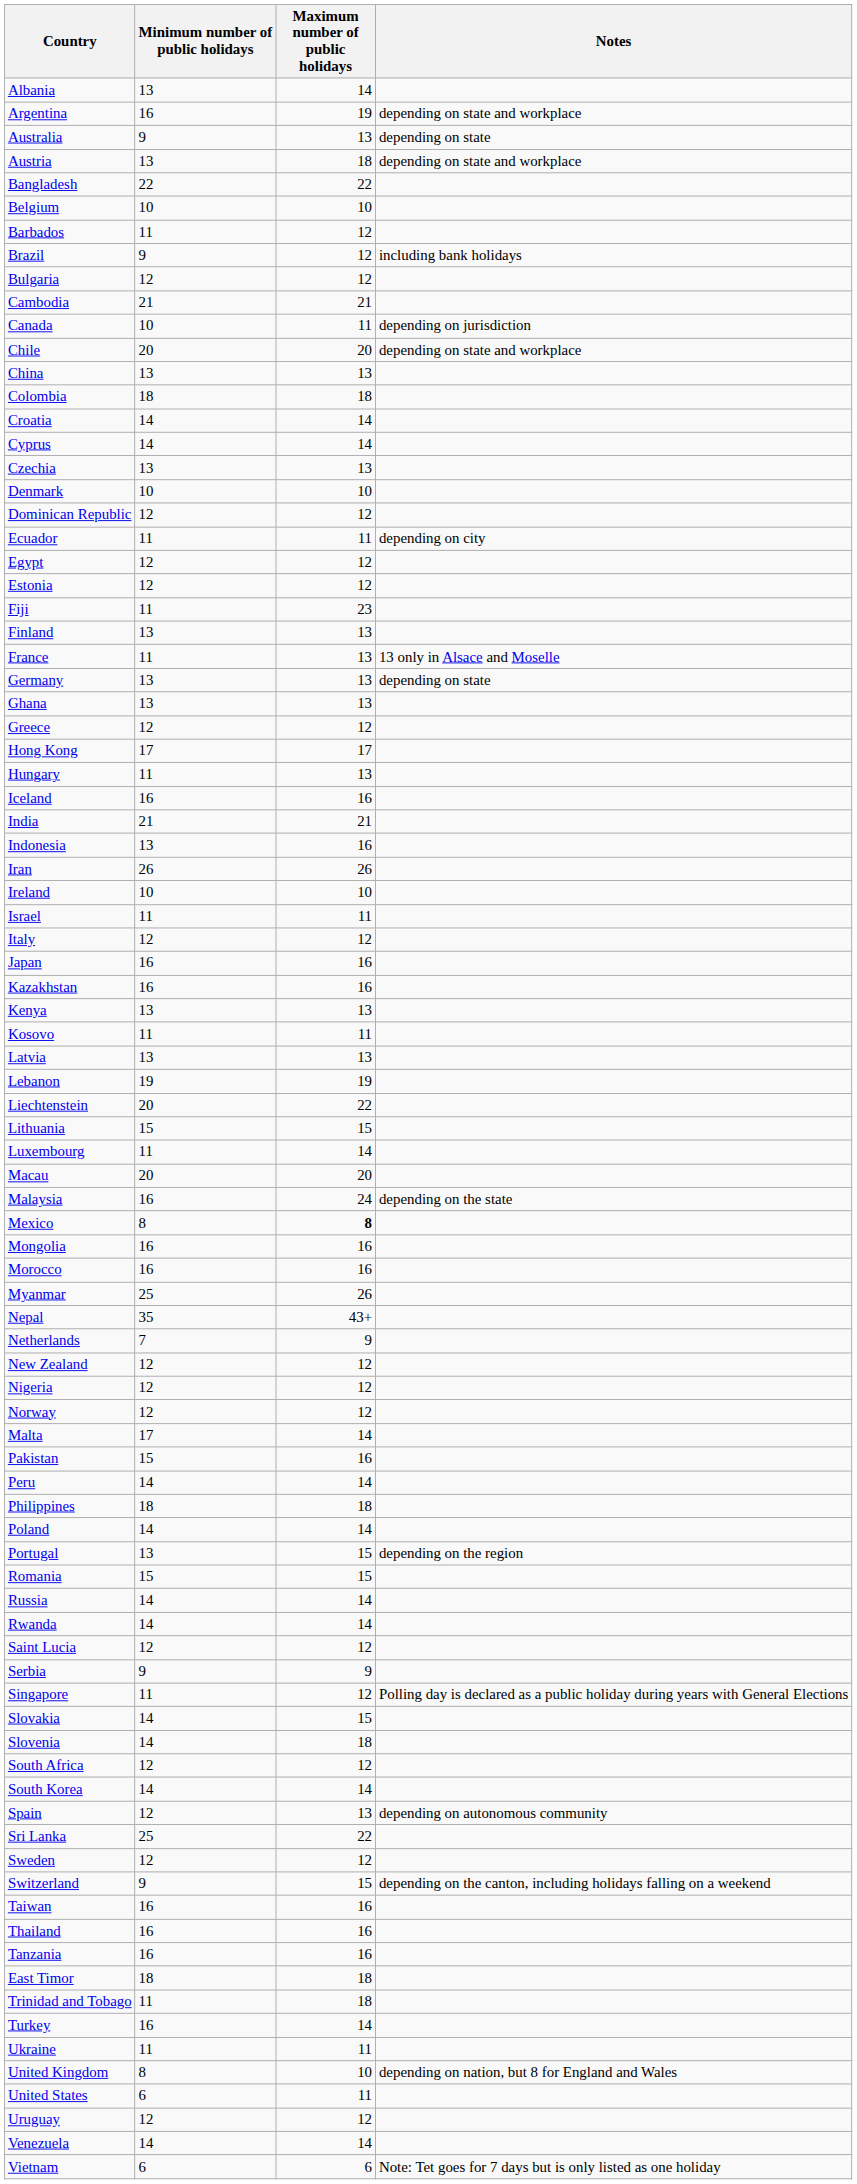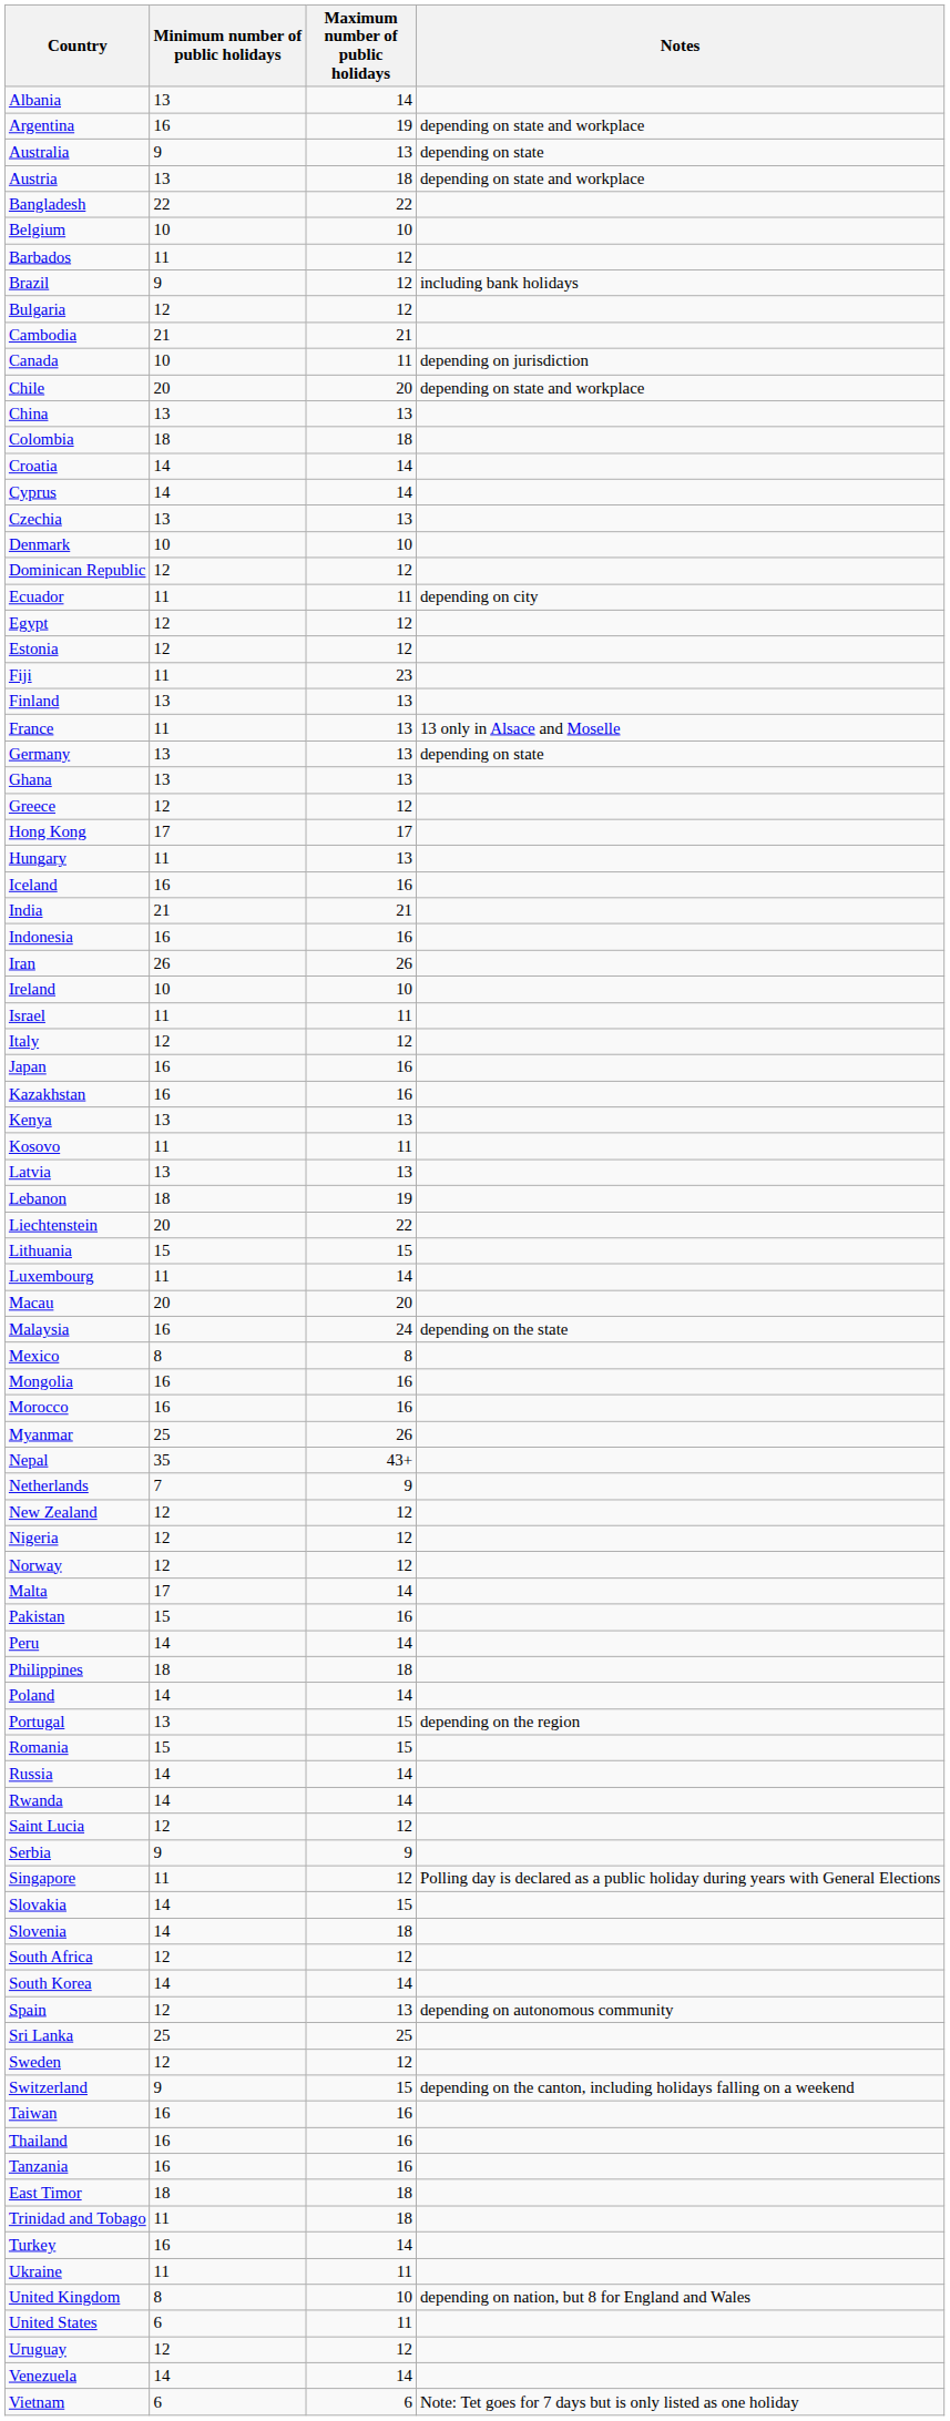 <table class="wikitable sortable sortable'">
 <tr>
 <th>Country</th>
 <th>Minimum number of<br>public holidays</th>
 <th width=100>Maximum number of<br>public holidays</th>
 <th>Notes</th>
 </tr>
 <tr>
 <td><a href='#'>Albania</a></td>
 <td>13</td>
 <td align="right">14</td>
 <td></td>
 </tr>
 <tr>
 <td><a href='#'>Argentina</a></td>
 <td>16</td>
 <td align="right">19</td>
 <td>depending on state and workplace</td>
 </tr>
 <tr>
 <td><a href='#'>Australia</a></td>
 <td>9</td>
 <td align="right">13</td>
 <td>depending on state</td>
 </tr>
 <tr>
 <td><a href='#'>Austria</a></td>
 <td>13</td>
 <td align="right">18</td>
 <td>depending on state and workplace</td>
 </tr>
 <tr>
 <td><a href='#'>Bangladesh</a></td>
 <td>22</td>
 <td align="right">22</td>
 <td></td>
 </tr>
 <tr>
 <td><a href='#'>Belgium</a></td>
 <td>10</td>
 <td align="right">10</td>
 <td></td>
 </tr>
 <tr>
 <td><a href='#'>Barbados</a></td>
 <td>11</td>
 <td align="right">12</td>
 <td></td>
 </tr>
 <tr>
 <td><a href='#'>Brazil</a></td>
 <td>9</td>
 <td align="right">12</td>
 <td>including bank holidays</td>
 </tr>
 <tr>
 <td><a href='#'>Bulgaria</a></td>
 <td>12</td>
 <td align="right">12</td>
 <td></td>
 </tr>
 <tr>
 <td><a href='#'>Cambodia</a></td>
 <td>21</td>
 <td align="right">21</td>
 <td></td>
 </tr>
 <tr>
 <td><a href='#'>Canada</a></td>
 <td>10</td>
 <td align="right">11</td>
 <td>depending on jurisdiction</td>
 </tr>
 <tr>
 <td><a href='#'>Chile</a></td>
 <td>20</td>
 <td align="right">20</td>
 <td>depending on state and workplace</td>
 </tr>
 <tr>
 <td><a href='#'>China</a></td>
 <td>13</td>
 <td align="right">13</td>
 <td></td>
 </tr>
 <tr>
 <td><a href='#'>Colombia</a></td>
 <td>18</td>
 <td align="right">18</td>
 <td></td>
 </tr>
 <tr>
 <td><a href='#'>Croatia</a></td>
 <td>14</td>
 <td align="right">14</td>
 <td></td>
 </tr>
 <tr>
 <td><a href='#'>Cyprus</a></td>
 <td>14</td>
 <td align="right">14</td>
 <td></td>
 </tr>
 <tr>
 <td><a href='#'>Czechia</a></td>
 <td>13</td>
 <td align="right">13</td>
 <td></td>
 </tr>
 <tr>
 <td><a href='#'>Denmark</a></td>
 <td>10</td>
 <td align="right">10</td>
 <td></td>
 </tr>
 <tr>
 <td><a href='#'>Dominican Republic</a></td>
 <td>12</td>
 <td align="right">12</td>
 <td></td>
 </tr>
 <tr>
 <td><a href='#'>Ecuador</a></td>
 <td>11</td>
 <td align="right">11</td>
 <td>depending on city</td>
 </tr>
 <tr>
 <td><a href='#'>Egypt</a></td>
 <td>12</td>
 <td align="right">12</td>
 <td></td>
 </tr>
 <tr>
 <td><a href='#'>Estonia</a></td>
 <td>12</td>
 <td align="right">12</td>
 <td></td>
 </tr>
 <tr>
 <td><a href='#'>Fiji</a></td>
 <td>11</td>
 <td align="right">23</td>
 <td></td>
 </tr>
 <tr>
 <td><a href='#'>Finland</a></td>
 <td>13</td>
 <td align="right">13</td>
 <td></td>
 </tr>
 <tr>
 <td><a href='#'>France</a></td>
 <td>11</td>
 <td align="right">13</td>
 <td>13 only in <a href='#'>Alsace</a> and <a href='#'>Moselle</a></td>
 </tr>
 <tr>
 <td><a href='#'>Germany</a></td>
 <td>13</td>
 <td align="right">13</td>
 <td>depending on state</td>
 </tr>
 <tr>
 <td><a href='#'>Ghana</a></td>
 <td>13</td>
 <td align="right">13</td>
 <td></td>
 </tr>
 <tr>
 <td><a href='#'>Greece</a></td>
 <td>12</td>
 <td align="right">12</td>
 <td></td>
 </tr>
 <tr>
 <td><a href='#'>Hong Kong</a></td>
 <td>17</td>
 <td align="right">17</td>
 <td></td>
 </tr>
 <tr>
 <td><a href='#'>Hungary</a></td>
 <td>11</td>
 <td align="right">13</td>
 <td></td>
 </tr>
 <tr>
 <td><a href='#'>Iceland</a></td>
 <td>16</td>
 <td align="right">16</td>
 <td></td>
 </tr>
 <tr>
 <td><a href='#'>India</a></td>
 <td>21</td>
 <td align="right">21</td>
 <td></td>
 </tr>
 <tr>
 <td><a href='#'>Indonesia</a></td>
-<td>13</td>
+<td>16</td>
 <td align="right">16</td>
 <td></td>
 </tr>
 <tr>
 <td><a href='#'>Iran</a></td>
 <td>26</td>
 <td align="right">26</td>
 <td></td>
 </tr>
 <tr>
 <td><a href='#'>Ireland</a></td>
 <td>10</td>
 <td align="right">10</td>
 <td></td>
 </tr>
 <tr>
 <td><a href='#'>Israel</a></td>
 <td>11</td>
 <td align="right">11</td>
 <td></td>
 </tr>
 <tr>
 <td><a href='#'>Italy</a></td>
 <td>12</td>
 <td align="right">12</td>
 <td></td>
 </tr>
 <tr>
 <td><a href='#'>Japan</a></td>
 <td>16</td>
 <td align="right">16</td>
 <td></td>
 </tr>
 <tr>
 <td><a href='#'>Kazakhstan</a></td>
 <td>16</td>
 <td align="right">16</td>
 <td></td>
 </tr>
 <tr>
 <td><a href='#'>Kenya</a></td>
 <td>13</td>
 <td align="right">13</td>
 <td></td>
 </tr>
 <tr>
 <td><a href='#'>Kosovo</a></td>
 <td>11</td>
 <td align="right">11</td>
 <td></td>
 </tr>
 <tr>
 <td><a href='#'>Latvia</a></td>
 <td>13</td>
 <td align="right">13</td>
 <td></td>
 </tr>
 <tr>
 <td><a href='#'>Lebanon</a></td>
-<td>19</td>
+<td>18</td>
 <td align="right">19</td>
 <td></td>
 </tr>
 <tr>
 <td><a href='#'>Liechtenstein</a></td>
 <td>20</td>
 <td align="right">22</td>
 <td></td>
 </tr>
 <tr>
 <td><a href='#'>Lithuania</a></td>
 <td>15</td>
 <td align="right">15</td>
 <td></td>
 </tr>
 <tr>
 <td><a href='#'>Luxembourg</a></td>
 <td>11</td>
 <td align="right">14</td>
 <td></td>
 </tr>
 <tr>
 <td><a href='#'>Macau</a></td>
 <td>20</td>
 <td align="right">20</td>
 <td></td>
 </tr>
 <tr>
 <td><a href='#'>Malaysia</a></td>
 <td>16</td>
 <td align="right">24</td>
 <td>depending on the state</td>
 </tr>
 <tr>
 <td><a href='#'>Mexico</a></td>
 <td>8</td>
-<td align="right"><strong>8</strong></td>
+<td align="right">8</td>
 <td></td>
 </tr>
 <tr>
 <td><a href='#'>Mongolia</a></td>
 <td>16</td>
 <td align="right">16</td>
 <td></td>
 </tr>
 <tr>
 <td><a href='#'>Morocco</a></td>
 <td>16</td>
 <td align="right">16</td>
 <td></td>
 </tr>
 <tr>
 <td><a href='#'>Myanmar</a></td>
 <td>25</td>
 <td align="right">26</td>
 <td></td>
 </tr>
 <tr>
 <td><a href='#'>Nepal</a></td>
 <td>35</td>
 <td align="right">43+</td>
 <td></td>
 </tr>
 <tr>
 <td><a href='#'>Netherlands</a></td>
 <td>7</td>
 <td align="right">9</td>
 <td></td>
 </tr>
 <tr>
 <td><a href='#'>New Zealand</a></td>
 <td>12</td>
 <td align="right">12</td>
 <td></td>
 </tr>
 <tr>
 <td><a href='#'>Nigeria</a></td>
 <td>12</td>
 <td align="right">12</td>
 <td></td>
 </tr>
 <tr>
 <td><a href='#'>Norway</a></td>
 <td>12</td>
 <td align="right">12</td>
 <td></td>
 </tr>
 <tr>
 <td><a href='#'>Malta</a></td>
 <td>17</td>
 <td align="right">14</td>
 <td></td>
 </tr>
 <tr>
 <td><a href='#'>Pakistan</a></td>
 <td>15</td>
 <td align="right">16</td>
 <td></td>
 </tr>
 <tr>
 <td><a href='#'>Peru</a></td>
 <td>14</td>
 <td align="right">14</td>
 <td></td>
 </tr>
 <tr>
 <td><a href='#'>Philippines</a></td>
 <td>18</td>
 <td align="right">18</td>
 <td></td>
 </tr>
 <tr>
 <td><a href='#'>Poland</a></td>
 <td>14</td>
 <td align="right">14</td>
 <td></td>
 </tr>
 <tr>
 <td><a href='#'>Portugal</a></td>
 <td>13</td>
 <td align="right">15</td>
 <td>depending on the region</td>
 </tr>
 <tr>
 <td><a href='#'>Romania</a></td>
 <td>15</td>
 <td align="right">15</td>
 <td></td>
 </tr>
 <tr>
 <td><a href='#'>Russia</a></td>
 <td>14</td>
 <td align="right">14</td>
 <td></td>
 </tr>
 <tr>
 <td><a href='#'>Rwanda</a></td>
 <td>14</td>
 <td align="right">14</td>
 <td></td>
 </tr>
 <tr>
 <td><a href='#'>Saint Lucia</a></td>
 <td>12</td>
 <td align="right">12</td>
 <td></td>
 </tr>
 <tr>
 <td><a href='#'>Serbia</a></td>
 <td>9</td>
 <td align="right">9</td>
 <td></td>
 </tr>
 <tr>
 <td><a href='#'>Singapore</a></td>
 <td>11</td>
 <td align="right">12</td>
 <td>Polling day is declared as a public holiday during years with General Elections</td>
 </tr>
 <tr>
 <td><a href='#'>Slovakia</a></td>
 <td>14</td>
 <td align="right">15</td>
 <td></td>
 </tr>
 <tr>
 <td><a href='#'>Slovenia</a></td>
 <td>14</td>
 <td align="right">18</td>
 <td></td>
 </tr>
 <tr>
 <td><a href='#'>South Africa</a></td>
 <td>12</td>
 <td align="right">12</td>
 <td></td>
 </tr>
 <tr>
 <td><a href='#'>South Korea</a></td>
 <td>14</td>
 <td align="right">14</td>
 <td></td>
 </tr>
 <tr>
 <td><a href='#'>Spain</a></td>
 <td>12</td>
 <td align="right">13</td>
 <td>depending on autonomous community</td>
 </tr>
 <tr>
 <td><a href='#'>Sri Lanka</a></td>
 <td>25</td>
-<td align="right">22</td>
+<td align="right">25</td>
 <td></td>
 </tr>
 <tr>
 <td><a href='#'>Sweden</a></td>
 <td>12</td>
 <td align="right">12</td>
 <td></td>
 </tr>
 <tr>
 <td><a href='#'>Switzerland</a></td>
 <td>9</td>
 <td align="right">15</td>
 <td>depending on the canton, including holidays falling on a weekend</td>
 </tr>
 <tr>
 <td><a href='#'>Taiwan</a></td>
 <td>16</td>
 <td align="right">16</td>
 <td></td>
 </tr>
 <tr>
 <td><a href='#'>Thailand</a></td>
 <td>16</td>
 <td align="right">16</td>
 <td></td>
 </tr>
 <tr>
 <td><a href='#'>Tanzania</a></td>
 <td>16</td>
 <td align="right">16</td>
 <td></td>
 </tr>
 <tr>
 <td><a href='#'>East Timor</a></td>
 <td>18</td>
 <td align="right">18</td>
 <td></td>
 </tr>
 <tr>
 <td><a href='#'>Trinidad and Tobago</a></td>
 <td>11</td>
 <td align="right">18</td>
 <td></td>
 </tr>
 <tr>
 <td><a href='#'>Turkey</a></td>
 <td>16</td>
 <td align="right">14</td>
 <td></td>
 </tr>
 <tr>
 <td><a href='#'>Ukraine</a></td>
 <td>11</td>
 <td align="right">11</td>
 <td></td>
 </tr>
 <tr>
 <td><a href='#'>United Kingdom</a></td>
 <td>8</td>
 <td align="right">10</td>
 <td>depending on nation, but 8 for England and Wales</td>
 </tr>
 <tr>
 <td><a href='#'>United States</a></td>
 <td>6</td>
 <td align="right">11</td>
 <td></td>
 </tr>
 <tr>
 <td><a href='#'>Uruguay</a></td>
 <td>12</td>
 <td align="right">12</td>
 <td></td>
 </tr>
 <tr>
 <td><a href='#'>Venezuela</a></td>
 <td>14</td>
 <td align="right">14</td>
 <td></td>
 </tr>
 <tr>
 <td><a href='#'>Vietnam</a></td>
 <td>6</td>
 <td align="right">6</td>
 <td>Note: Tet goes for 7 days but is only listed as one holiday</td>
 </tr>
 </table>
